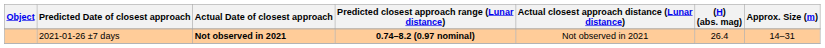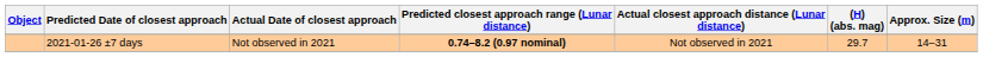 <table class="wikitable sortable" style="font-size: 0.9em;">
 <tr>
 <th><a href='#'>Object</a></th>
 <th>Predicted Date of closest approach</th>
 <th>Actual Date of closest approach</th>
 <th data-sort-type="number">Predicted closest approach range (<a href='#'>Lunar<br>distance</a>)</th>
 <th data-sort-type="number">Actual closest approach distance (<a href='#'>Lunar<br>distance</a>)</th>
 <th data-sort-type="number">(<a href='#'>H</a>)<br>(abs. mag)</th>
 <th data-sort-type="number">Approx. Size (<a href='#'>m</a>)</th>
 </tr>
 <tr>
 </tr>
 <tr bgcolor="#ffcc99">
 <td></td>
 <td>2021-01-26 ±7 days </td>
-<td><strong>Not observed in 2021</strong></td>
+<td>Not observed in 2021</td>
 <td align=center><strong>0.74–8.2 (0.97 nominal)</strong></td>
 <td align=center>Not observed in 2021</td>
-<td align=center>26.4</td>
+<td align=center>29.7</td>
 <td align=center>14–31</td>
 </tr>
 <tr>
 </tr>
 </table>
